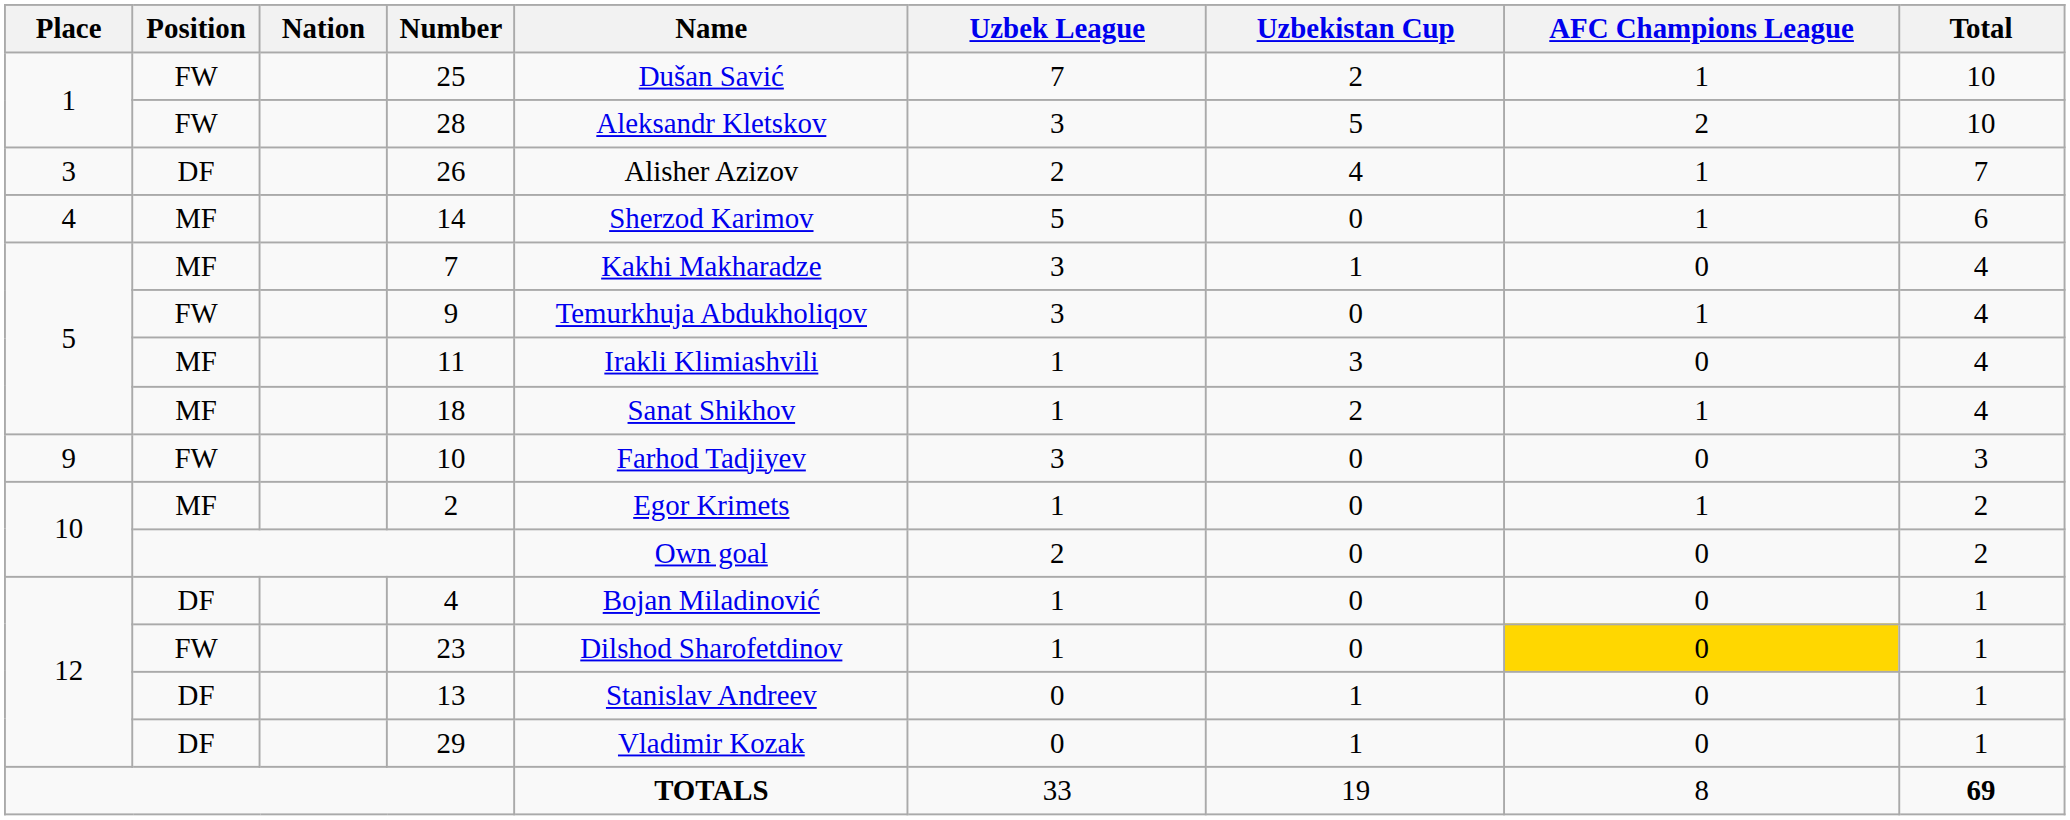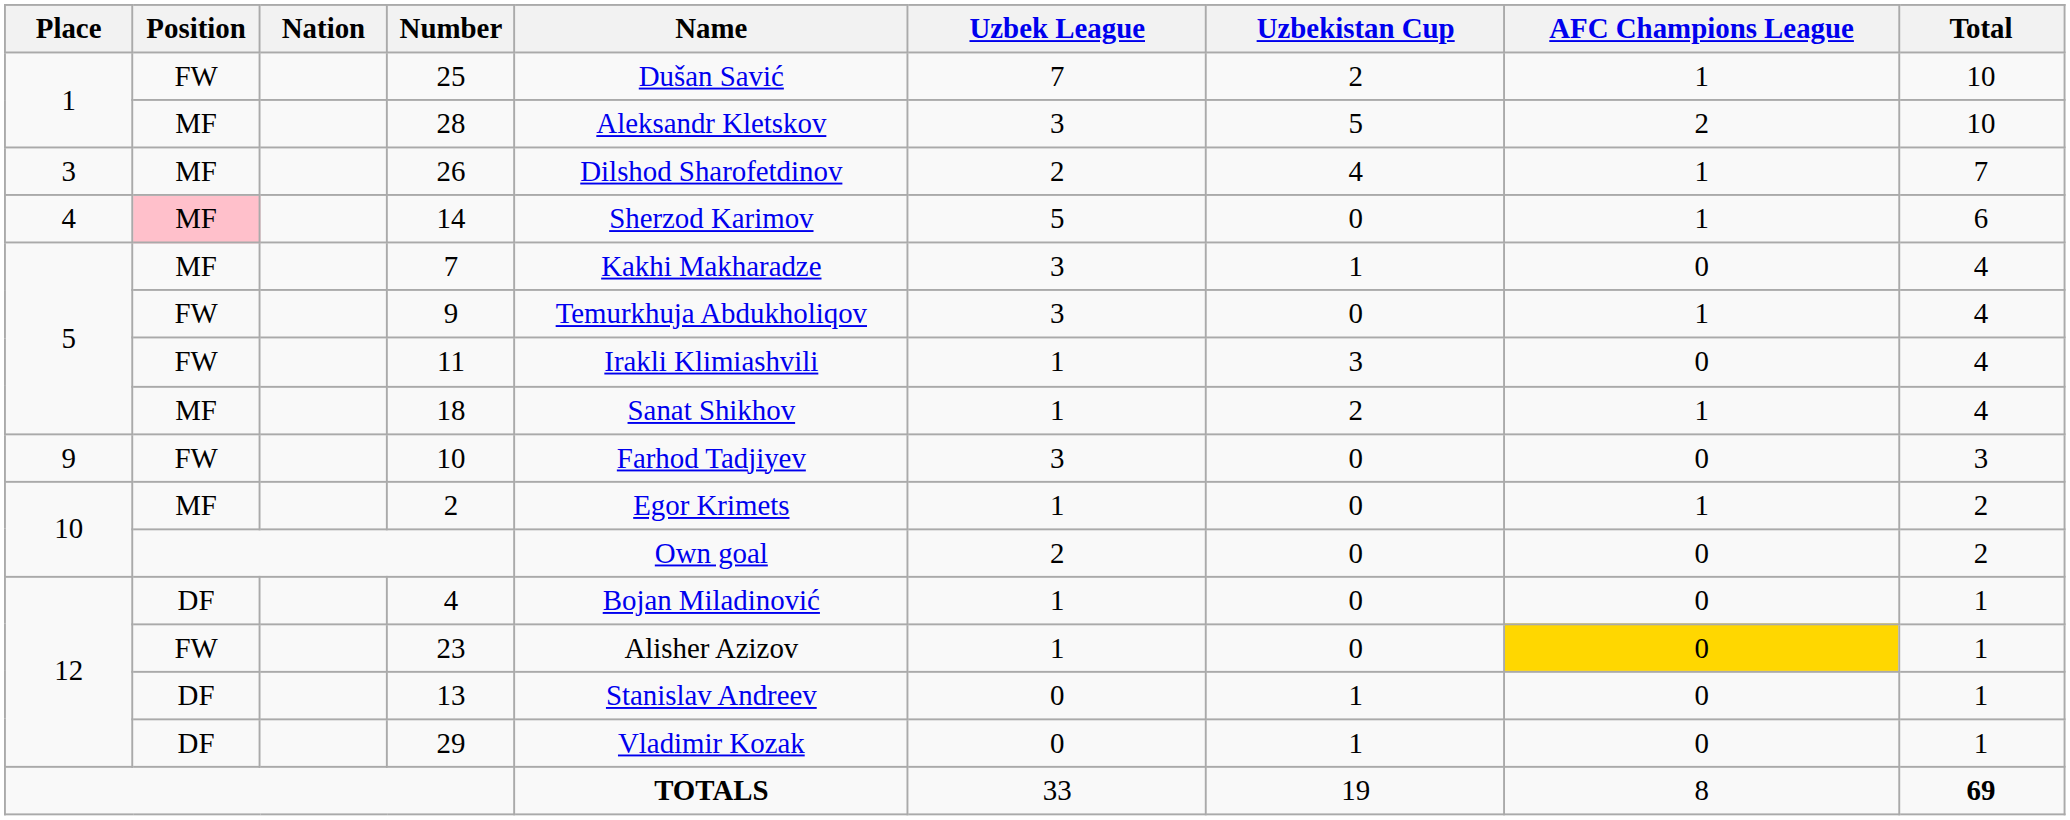 <table class="wikitable" style="font-size: 95%; text-align: center;">
 <tr>
 <th width=60>Place</th>
 <th width=60>Position</th>
 <th width=60>Nation</th>
 <th width=60>Number</th>
 <th width=200>Name</th>
 <th width=150><a href='#'>Uzbek League</a></th>
 <th width=150><a href='#'>Uzbekistan Cup</a></th>
 <th width=200><a href='#'>AFC Champions League</a></th>
 <th width=80><strong>Total</strong></th>
 </tr>
 <tr>
 <td rowspan="2">1</td>
 <td>FW</td>
 <td></td>
 <td>25</td>
 <td><a href='#'>Dušan Savić</a></td>
 <td>7</td>
 <td>2</td>
 <td>1</td>
 <td>10</td>
 </tr>
 <tr>
-<td>FW</td>
+<td>MF</td>
 <td></td>
 <td>28</td>
 <td><a href='#'>Aleksandr Kletskov</a></td>
 <td>3</td>
 <td>5</td>
 <td>2</td>
 <td>10</td>
 </tr>
 <tr>
 <td>3</td>
-<td>DF</td>
+<td>MF</td>
 <td></td>
 <td>26</td>
-<td>Alisher Azizov</td>
+<td><a href='#'>Dilshod Sharofetdinov</a></td>
 <td>2</td>
 <td>4</td>
 <td>1</td>
 <td>7</td>
 </tr>
 <tr>
 <td>4</td>
-<td>MF</td>
+<td style="background: pink;">MF</td>
 <td></td>
 <td>14</td>
 <td><a href='#'>Sherzod Karimov</a></td>
 <td>5</td>
 <td>0</td>
 <td>1</td>
 <td>6</td>
 </tr>
 <tr>
 <td rowspan="4">5</td>
 <td>MF</td>
 <td></td>
 <td>7</td>
 <td><a href='#'>Kakhi Makharadze</a></td>
 <td>3</td>
 <td>1</td>
 <td>0</td>
 <td>4</td>
 </tr>
 <tr>
 <td>FW</td>
 <td></td>
 <td>9</td>
 <td><a href='#'>Temurkhuja Abdukholiqov</a></td>
 <td>3</td>
 <td>0</td>
 <td>1</td>
 <td>4</td>
 </tr>
 <tr>
-<td>MF</td>
+<td>FW</td>
 <td></td>
 <td>11</td>
 <td><a href='#'>Irakli Klimiashvili</a></td>
 <td>1</td>
 <td>3</td>
 <td>0</td>
 <td>4</td>
 </tr>
 <tr>
 <td>MF</td>
 <td></td>
 <td>18</td>
 <td><a href='#'>Sanat Shikhov</a></td>
 <td>1</td>
 <td>2</td>
 <td>1</td>
 <td>4</td>
 </tr>
 <tr>
 <td>9</td>
 <td>FW</td>
 <td></td>
 <td>10</td>
 <td><a href='#'>Farhod Tadjiyev</a></td>
 <td>3</td>
 <td>0</td>
 <td>0</td>
 <td>3</td>
 </tr>
 <tr>
 <td rowspan="2">10</td>
 <td>MF</td>
 <td></td>
 <td>2</td>
 <td><a href='#'>Egor Krimets</a></td>
 <td>1</td>
 <td>0</td>
 <td>1</td>
 <td>2</td>
 </tr>
 <tr>
 <td colspan="3"></td>
 <td><a href='#'>Own goal</a></td>
 <td>2</td>
 <td>0</td>
 <td>0</td>
 <td>2</td>
 </tr>
 <tr>
 <td rowspan="4">12</td>
 <td>DF</td>
 <td></td>
 <td>4</td>
 <td><a href='#'>Bojan Miladinović</a></td>
 <td>1</td>
 <td>0</td>
 <td>0</td>
 <td>1</td>
 </tr>
 <tr>
 <td>FW</td>
 <td></td>
 <td>23</td>
-<td><a href='#'>Dilshod Sharofetdinov</a></td>
+<td>Alisher Azizov</td>
 <td>1</td>
 <td>0</td>
 <td style="background: gold;">0</td>
 <td>1</td>
 </tr>
 <tr>
 <td>DF</td>
 <td></td>
 <td>13</td>
 <td><a href='#'>Stanislav Andreev</a></td>
 <td>0</td>
 <td>1</td>
 <td>0</td>
 <td>1</td>
 </tr>
 <tr>
 <td>DF</td>
 <td></td>
 <td>29</td>
 <td><a href='#'>Vladimir Kozak</a></td>
 <td>0</td>
 <td>1</td>
 <td>0</td>
 <td>1</td>
 </tr>
 <tr>
 <td colspan="4"></td>
 <td><strong>TOTALS</strong></td>
 <td>33</td>
 <td>19</td>
 <td>8</td>
 <td><strong>69</strong></td>
 </tr>
 </table>
